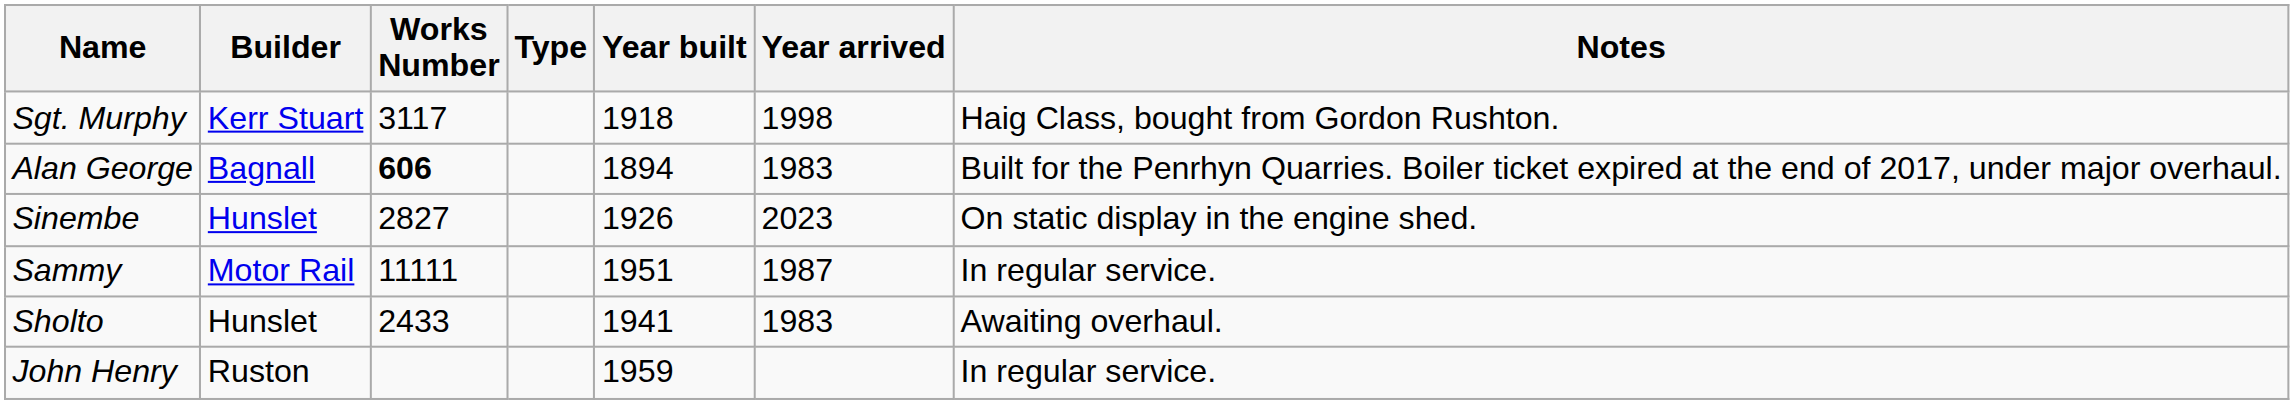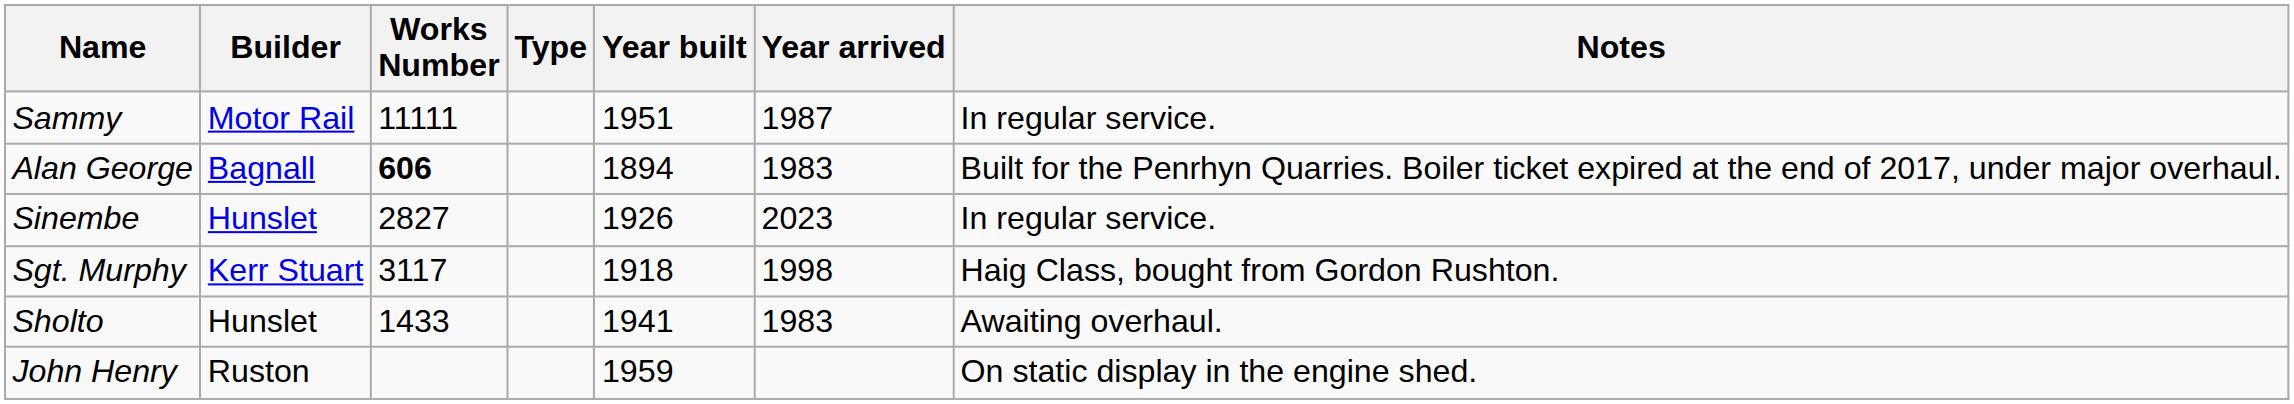 <table class="wikitable sortable">
 <tr>
 <th>Name</th>
 <th>Builder</th>
 <th>Works<br>Number</th>
 <th>Type</th>
 <th>Year built</th>
 <th>Year arrived</th>
 <th>Notes</th>
 </tr>
 <tr>
-<td><em>Sgt. Murphy</em></td>
-<td><a href='#'>Kerr Stuart</a></td>
-<td>3117</td>
+<td><em>Sammy</em></td>
+<td><a href='#'>Motor Rail</a></td>
+<td>11111</td>
 <td></td>
-<td>1918</td>
-<td>1998</td>
-<td>Haig Class, bought from Gordon Rushton.</td>
+<td>1951</td>
+<td>1987</td>
+<td>In regular service.</td>
 </tr>
 <tr>
 <td><em>Alan George</em></td>
 <td><a href='#'>Bagnall</a></td>
 <td><strong>606</strong></td>
 <td></td>
 <td>1894</td>
 <td>1983</td>
 <td>Built for the Penrhyn Quarries. Boiler ticket expired at the end of 2017, under major overhaul.</td>
 </tr>
 <tr>
 <td><em>Sinembe</em></td>
 <td><a href='#'>Hunslet</a></td>
 <td>2827</td>
 <td></td>
 <td>1926</td>
 <td>2023</td>
-<td>On static display in the engine shed.</td>
+<td>In regular service.</td>
 </tr>
 <tr>
-<td><em>Sammy</em></td>
-<td><a href='#'>Motor Rail</a></td>
-<td>11111</td>
+<td><em>Sgt. Murphy</em></td>
+<td><a href='#'>Kerr Stuart</a></td>
+<td>3117</td>
 <td></td>
-<td>1951</td>
-<td>1987</td>
-<td>In regular service.</td>
+<td>1918</td>
+<td>1998</td>
+<td>Haig Class, bought from Gordon Rushton.</td>
 </tr>
 <tr>
 <td><em>Sholto</em></td>
 <td>Hunslet</td>
-<td>2433</td>
+<td>1433</td>
 <td></td>
 <td>1941</td>
 <td>1983</td>
 <td>Awaiting overhaul.</td>
 </tr>
 <tr>
 <td><em>John Henry</em></td>
 <td>Ruston</td>
 <td></td>
 <td></td>
 <td>1959</td>
 <td></td>
-<td>In regular service.</td>
+<td>On static display in the engine shed.</td>
 </tr>
 </table>
